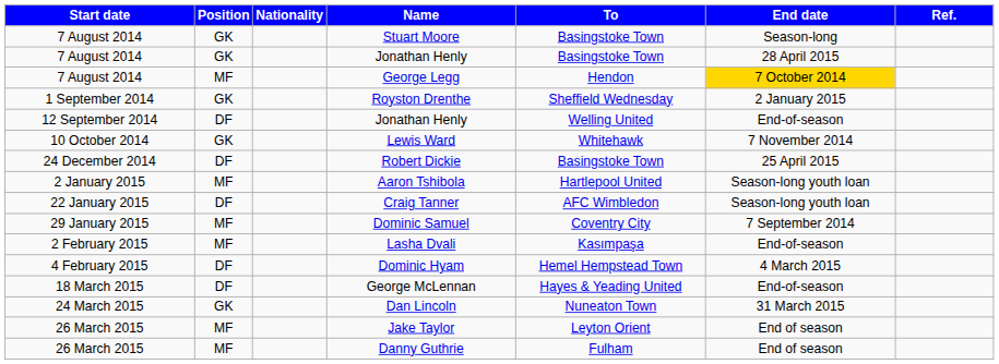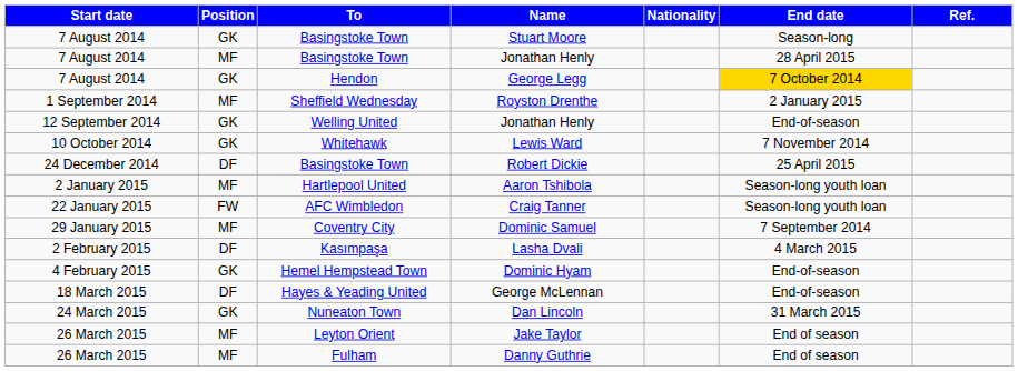 <table class="wikitable" style="text-align:center; font-size:90%">
 <tr>
 <th style="background:#00f; color:white; width:200px;">Start date</th>
 <th style="background:#00f; color:white; width:50px;">Position</th>
+<th style="background:#00f; color:white; width:200px;">To</th>
+<th style="background:#00f; color:white; width:200px;">Name</th>
 <th style="background:#00f; color:white; width:50px;">Nationality</th>
-<th style="background:#00f; color:white; width:200px;">Name</th>
-<th style="background:#00f; color:white; width:200px;">To</th>
 <th style="background:#00f; color:white; width:200px;">End date</th>
 <th style="background:#00f; color:white; width:100px;">Ref.</th>
 </tr>
 <tr>
 <td>7 August 2014</td>
 <td>GK</td>
+<td><a href='#'>Basingstoke Town</a></td>
+<td><a href='#'>Stuart Moore</a></td>
 <td></td>
-<td><a href='#'>Stuart Moore</a></td>
-<td><a href='#'>Basingstoke Town</a></td>
 <td>Season-long</td>
 <td></td>
 </tr>
 <tr>
 <td>7 August 2014</td>
-<td>GK</td>
+<td>MF</td>
+<td><a href='#'>Basingstoke Town</a></td>
+<td>Jonathan Henly</td>
 <td></td>
-<td>Jonathan Henly</td>
-<td><a href='#'>Basingstoke Town</a></td>
 <td>28 April 2015</td>
 <td></td>
 </tr>
 <tr>
 <td>7 August 2014</td>
-<td>MF</td>
+<td>GK</td>
+<td><a href='#'>Hendon</a></td>
+<td><a href='#'>George Legg</a></td>
 <td></td>
-<td><a href='#'>George Legg</a></td>
-<td><a href='#'>Hendon</a></td>
 <td style="background: gold;">7 October 2014</td>
 <td></td>
 </tr>
 <tr>
 <td>1 September 2014</td>
-<td>GK</td>
+<td>MF</td>
+<td><a href='#'>Sheffield Wednesday</a></td>
+<td><a href='#'>Royston Drenthe</a></td>
 <td></td>
-<td><a href='#'>Royston Drenthe</a></td>
-<td><a href='#'>Sheffield Wednesday</a></td>
 <td>2 January 2015</td>
 <td></td>
 </tr>
 <tr>
 <td>12 September 2014</td>
-<td>DF</td>
+<td>GK</td>
+<td><a href='#'>Welling United</a></td>
+<td>Jonathan Henly</td>
 <td></td>
-<td>Jonathan Henly</td>
-<td><a href='#'>Welling United</a></td>
 <td>End-of-season</td>
 <td></td>
 </tr>
 <tr>
 <td>10 October 2014</td>
 <td>GK</td>
+<td><a href='#'>Whitehawk</a></td>
+<td><a href='#'>Lewis Ward</a></td>
 <td></td>
-<td><a href='#'>Lewis Ward</a></td>
-<td><a href='#'>Whitehawk</a></td>
 <td>7 November 2014</td>
 <td></td>
 </tr>
 <tr>
 <td>24 December 2014</td>
 <td>DF</td>
+<td><a href='#'>Basingstoke Town</a></td>
+<td><a href='#'>Robert Dickie</a></td>
 <td></td>
-<td><a href='#'>Robert Dickie</a></td>
-<td><a href='#'>Basingstoke Town</a></td>
 <td>25 April 2015</td>
 <td></td>
 </tr>
 <tr>
 <td>2 January 2015</td>
 <td>MF</td>
+<td><a href='#'>Hartlepool United</a></td>
+<td><a href='#'>Aaron Tshibola</a></td>
 <td></td>
-<td><a href='#'>Aaron Tshibola</a></td>
-<td><a href='#'>Hartlepool United</a></td>
 <td>Season-long youth loan</td>
 <td></td>
 </tr>
 <tr>
 <td>22 January 2015</td>
-<td>DF</td>
+<td>FW</td>
+<td><a href='#'>AFC Wimbledon</a></td>
+<td><a href='#'>Craig Tanner</a></td>
 <td></td>
-<td><a href='#'>Craig Tanner</a></td>
-<td><a href='#'>AFC Wimbledon</a></td>
 <td>Season-long youth loan</td>
 <td></td>
 </tr>
 <tr>
 <td>29 January 2015</td>
 <td>MF</td>
+<td><a href='#'>Coventry City</a></td>
+<td><a href='#'>Dominic Samuel</a></td>
 <td></td>
-<td><a href='#'>Dominic Samuel</a></td>
-<td><a href='#'>Coventry City</a></td>
 <td>7 September 2014</td>
 <td></td>
 </tr>
 <tr>
 <td>2 February 2015</td>
-<td>MF</td>
+<td>DF</td>
+<td><a href='#'>Kasımpaşa</a></td>
+<td><a href='#'>Lasha Dvali</a></td>
 <td></td>
-<td><a href='#'>Lasha Dvali</a></td>
-<td><a href='#'>Kasımpaşa</a></td>
-<td>End-of-season</td>
+<td>4 March 2015</td>
 <td></td>
 </tr>
 <tr>
 <td>4 February 2015</td>
-<td>DF</td>
+<td>GK</td>
+<td><a href='#'>Hemel Hempstead Town</a></td>
+<td><a href='#'>Dominic Hyam</a></td>
 <td></td>
-<td><a href='#'>Dominic Hyam</a></td>
-<td><a href='#'>Hemel Hempstead Town</a></td>
-<td>4 March 2015</td>
+<td>End-of-season</td>
 <td></td>
 </tr>
 <tr>
 <td>18 March 2015</td>
 <td>DF</td>
+<td><a href='#'>Hayes & Yeading United</a></td>
+<td>George McLennan</td>
 <td></td>
-<td>George McLennan</td>
-<td><a href='#'>Hayes & Yeading United</a></td>
 <td>End-of-season</td>
 <td></td>
 </tr>
 <tr>
 <td>24 March 2015</td>
 <td>GK</td>
+<td><a href='#'>Nuneaton Town</a></td>
+<td><a href='#'>Dan Lincoln</a></td>
 <td></td>
-<td><a href='#'>Dan Lincoln</a></td>
-<td><a href='#'>Nuneaton Town</a></td>
 <td>31 March 2015</td>
 <td></td>
 </tr>
 <tr>
 <td>26 March 2015</td>
 <td>MF</td>
+<td><a href='#'>Leyton Orient</a></td>
+<td><a href='#'>Jake Taylor</a></td>
 <td></td>
-<td><a href='#'>Jake Taylor</a></td>
-<td><a href='#'>Leyton Orient</a></td>
 <td>End of season</td>
 <td></td>
 </tr>
 <tr>
 <td>26 March 2015</td>
 <td>MF</td>
+<td><a href='#'>Fulham</a></td>
+<td><a href='#'>Danny Guthrie</a></td>
 <td></td>
-<td><a href='#'>Danny Guthrie</a></td>
-<td><a href='#'>Fulham</a></td>
 <td>End of season</td>
 <td></td>
 </tr>
 </table>
